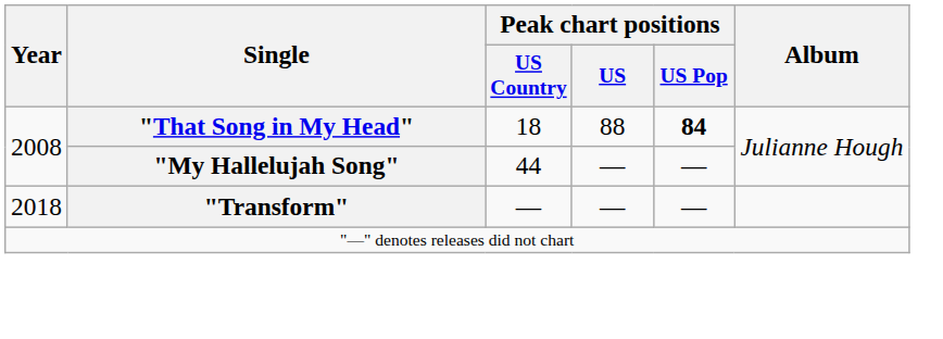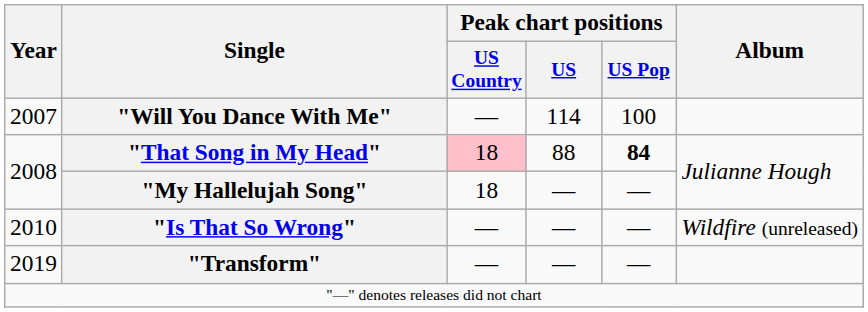 <table class="wikitable plainrowheaders" style="text-align:center;">
 <tr>
 <th rowspan="2">Year</th>
 <th rowspan="2" style="width:16em;">Single</th>
 <th colspan="3">Peak chart positions</th>
 <th rowspan="2">Album</th>
 </tr>
 <tr style="font-size:smaller;">
 <th style="width:45px;"><a href='#'>US Country</a></th>
 <th style="width:45px;"><a href='#'>US</a><br></th>
 <th style="width:45px;"><a href='#'>US Pop</a></th>
 </tr>
 <tr>
+<td>2007</td>
+<th scope="row">"Will You Dance With Me"</th>
+<td>—</td>
+<td>114</td>
+<td>100</td>
+<td></td>
+</tr>
+<tr>
 <td rowspan="2">2008</td>
 <th scope="row">"<a href='#'>That Song in My Head</a>"</th>
-<td>18</td>
+<td style="background: pink;">18</td>
 <td>88</td>
 <td><strong>84</strong></td>
 <td style="text-align:left;" rowspan="2"><em>Julianne Hough</em></td>
 </tr>
 <tr>
 <th scope="row">"My Hallelujah Song"</th>
-<td>44</td>
+<td>18</td>
 <td>—</td>
 <td>—</td>
 </tr>
 <tr>
-<td>2018</td>
+<td>2010</td>
+<th scope="row">"<a href='#'>Is That So Wrong</a>"</th>
+<td>—</td>
+<td>—</td>
+<td>—</td>
+<td style="text-align:left;"><em>Wildfire</em> <small>(unreleased)</small></td>
+</tr>
+<tr>
+<td>2019</td>
 <th scope="row">"Transform"</th>
 <td>—</td>
 <td>—</td>
 <td>—</td>
 <td></td>
 </tr>
 <tr>
 <td colspan="6" style="font-size: 8pt">"—" denotes releases did not chart</td>
 </tr>
 </table>
